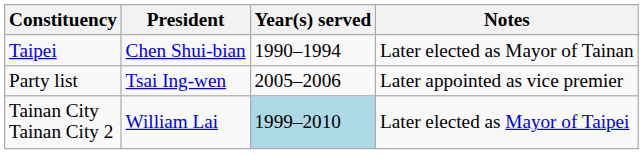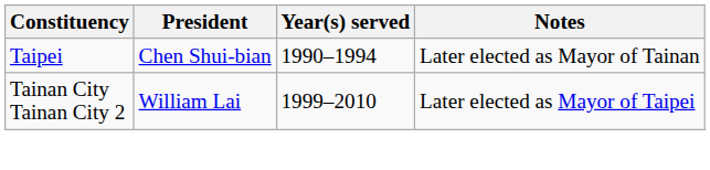 <table class=wikitable>
 <tr>
 <th>Constituency</th>
 <th>President</th>
 <th>Year(s) served</th>
 <th>Notes</th>
 </tr>
 <tr>
 <td><a href='#'>Taipei</a></td>
 <td><a href='#'>Chen Shui-bian</a></td>
 <td>1990–1994</td>
 <td>Later elected as Mayor of Tainan</td>
 </tr>
 <tr>
-<td>Party list</td>
-<td><a href='#'>Tsai Ing-wen</a></td>
-<td>2005–2006</td>
-<td>Later appointed as vice premier</td>
-</tr>
-<tr>
 <td>Tainan City<br>Tainan City 2</td>
 <td><a href='#'>William Lai</a></td>
-<td style="background: lightblue;">1999–2010</td>
+<td>1999–2010</td>
 <td>Later elected as <a href='#'>Mayor of Taipei</a></td>
 </tr>
 </table>
